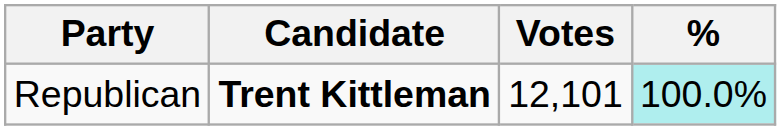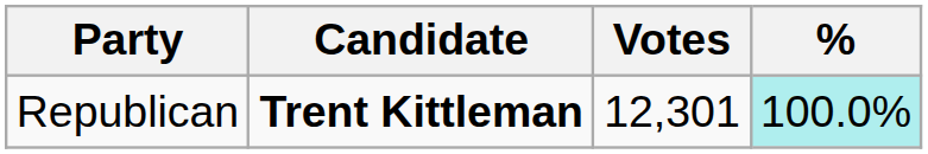 <table class="wikitable">
 <tr>
 <th>Party</th>
 <th>Candidate</th>
 <th>Votes</th>
 <th>%</th>
 </tr>
 <tr>
 <td>Republican</td>
 <td><strong>Trent Kittleman</strong></td>
-<td>12,101</td>
+<td>12,301</td>
 <td style="background: paleturquoise;">100.0%</td>
 </tr>
 </table>
